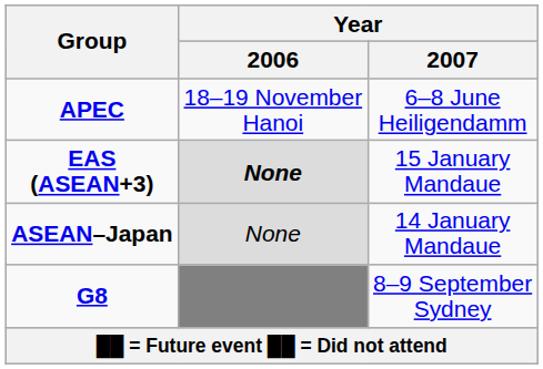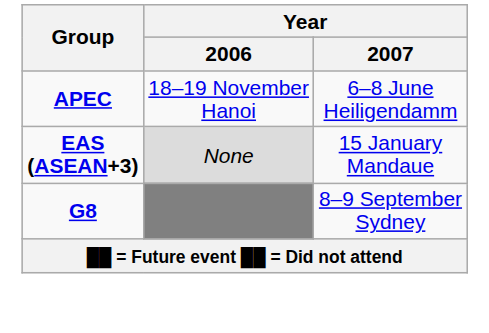 <table class="wikitable" style="margin:1em auto; font-size:85%; text-align:center;">
 <tr>
 <th rowspan="2">Group</th>
 <th colspan="2">Year</th>
 </tr>
 <tr>
 <th>2006</th>
 <th>2007</th>
 </tr>
 <tr>
 <td><strong><a href='#'>APEC</a></strong></td>
 <td><a href='#'>18–19 November</a><br> <a href='#'>Hanoi</a></td>
 <td><a href='#'>6–8 June</a><br> <a href='#'>Heiligendamm</a></td>
 </tr>
 <tr>
 <td><strong><a href='#'>EAS</a><br>(<a href='#'>ASEAN</a>+3)</strong></td>
-<td style="background:#dcdcdc;"><strong><em>None</em></strong></td>
+<td style="background:#dcdcdc;"><em>None</em></td>
 <td><a href='#'>15 January</a><br> <a href='#'>Mandaue</a></td>
-</tr>
-<tr>
-<td><strong><a href='#'>ASEAN</a>–Japan</strong></td>
-<td style="background:#dcdcdc;"><em>None</em></td>
-<td><a href='#'>14 January</a><br> <a href='#'>Mandaue</a></td>
 </tr>
 <tr>
 <td><strong><a href='#'>G8</a></strong></td>
 <td style="background:grey;"></td>
 <td><a href='#'>8–9 September</a> <br>  <a href='#'>Sydney</a></td>
 </tr>
 <tr>
 <th colspan="3"><small><span>██</span> = Future event <span>██</span> = Did not attend</small></th>
 </tr>
 </table>
